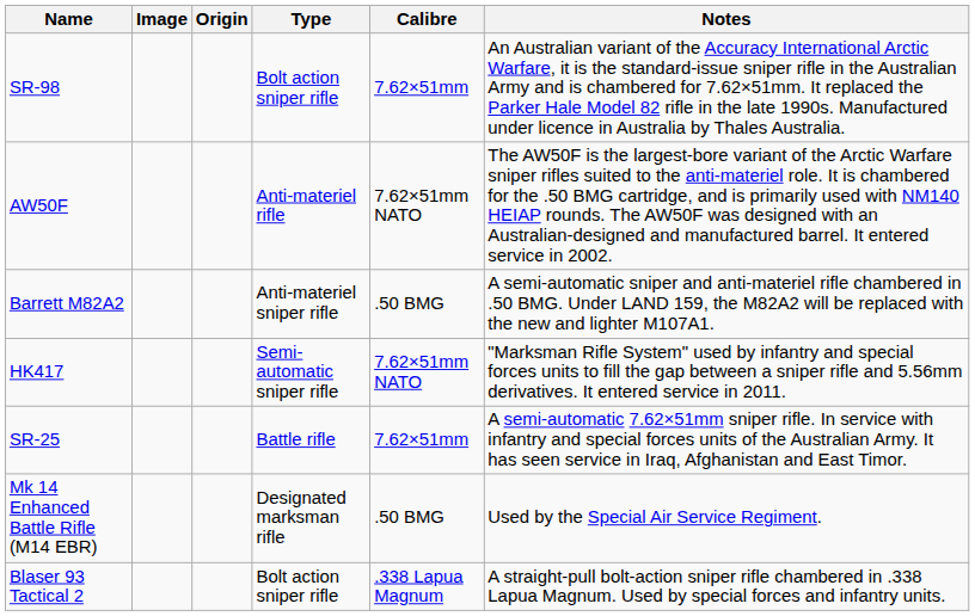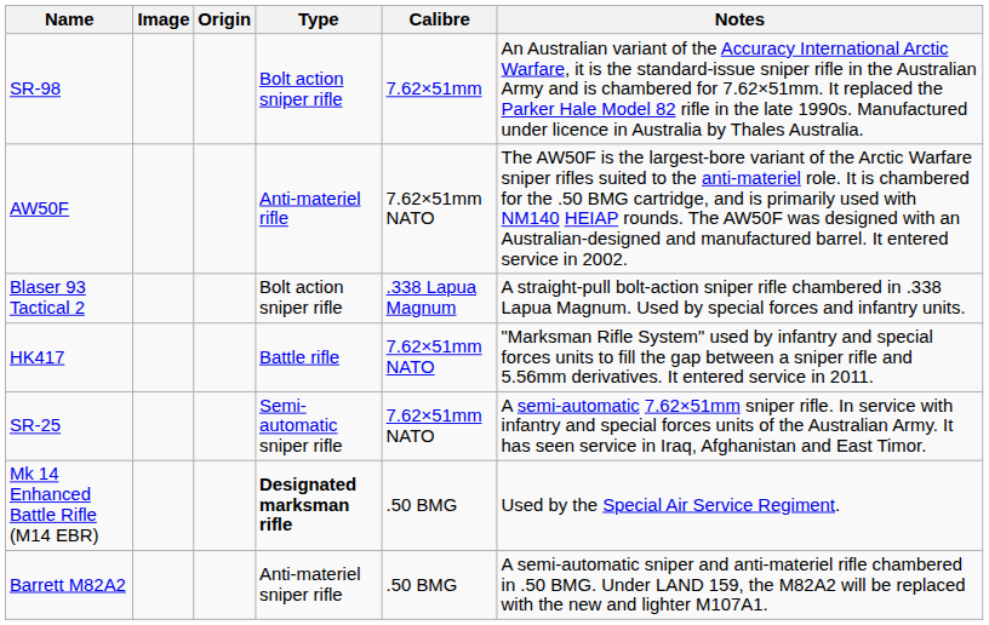 <table class="wikitable">
 <tr>
 <th>Name</th>
 <th>Image</th>
 <th>Origin</th>
 <th>Type</th>
 <th>Calibre</th>
 <th>Notes</th>
 </tr>
 <tr>
 <td><a href='#'>SR-98</a></td>
 <td></td>
 <td></td>
 <td><a href='#'>Bolt action</a> <a href='#'>sniper rifle</a></td>
 <td><a href='#'>7.62×51mm</a></td>
 <td>An Australian variant of the <a href='#'>Accuracy International Arctic Warfare</a>, it is the standard-issue sniper rifle in the Australian Army and is chambered for 7.62×51mm. It replaced the <a href='#'>Parker Hale Model 82</a> rifle in the late 1990s. Manufactured under licence in Australia by Thales Australia.</td>
 </tr>
 <tr>
 <td><a href='#'>AW50F</a></td>
 <td></td>
 <td></td>
 <td><a href='#'>Anti-materiel rifle</a></td>
 <td>7.62×51mm NATO</td>
 <td>The AW50F is the largest-bore variant of the Arctic Warfare sniper rifles suited to the <a href='#'>anti-materiel</a> role. It is chambered for the .50 BMG cartridge, and is primarily used with <a href='#'>NM140</a> <a href='#'>HEIAP</a> rounds. The AW50F was designed with an Australian-designed and manufactured barrel. It entered service in 2002.</td>
 </tr>
 <tr>
+<td><a href='#'>Blaser 93 Tactical 2</a></td>
+<td></td>
+<td></td>
+<td>Bolt action sniper rifle</td>
+<td><a href='#'>.338 Lapua Magnum</a></td>
+<td>A straight-pull bolt-action sniper rifle chambered in .338 Lapua Magnum. Used by special forces and infantry units.</td>
+</tr>
+<tr>
+<td><a href='#'>HK417</a></td>
+<td></td>
+<td></td>
+<td><a href='#'>Battle rifle</a></td>
+<td><a href='#'>7.62×51mm NATO</a></td>
+<td>"Marksman Rifle System" used by infantry and special forces units to fill the gap between a sniper rifle and 5.56mm derivatives. It entered service in 2011.</td>
+</tr>
+<tr>
+<td><a href='#'>SR-25</a></td>
+<td></td>
+<td></td>
+<td><a href='#'>Semi-automatic</a> sniper rifle</td>
+<td><a href='#'>7.62×51mm</a> NATO</td>
+<td>A <a href='#'>semi-automatic</a> <a href='#'>7.62×51mm</a> sniper rifle. In service with infantry and special forces units of the Australian Army. It has seen service in Iraq, Afghanistan and East Timor.</td>
+</tr>
+<tr>
+<td><a href='#'>Mk 14 Enhanced Battle Rifle</a> (M14 EBR)</td>
+<td></td>
+<td></td>
+<td><strong>Designated marksman rifle</strong></td>
+<td>.50 BMG</td>
+<td>Used by the <a href='#'>Special Air Service Regiment</a>.</td>
+</tr>
+<tr>
 <td><a href='#'>Barrett M82A2</a></td>
 <td></td>
 <td></td>
 <td>Anti-materiel sniper rifle</td>
 <td>.50 BMG</td>
 <td>A semi-automatic sniper and anti-materiel rifle chambered in .50 BMG. Under LAND 159, the M82A2 will be replaced with the new and lighter M107A1.</td>
 </tr>
-<tr>
-<td><a href='#'>HK417</a></td>
-<td></td>
-<td></td>
-<td><a href='#'>Semi-automatic</a> sniper rifle</td>
-<td><a href='#'>7.62×51mm NATO</a></td>
-<td>"Marksman Rifle System" used by infantry and special forces units to fill the gap between a sniper rifle and 5.56mm derivatives. It entered service in 2011.</td>
-</tr>
-<tr>
-<td><a href='#'>SR-25</a></td>
-<td></td>
-<td></td>
-<td><a href='#'>Battle rifle</a></td>
-<td><a href='#'>7.62×51mm</a></td>
-<td>A <a href='#'>semi-automatic</a> <a href='#'>7.62×51mm</a> sniper rifle. In service with infantry and special forces units of the Australian Army. It has seen service in Iraq, Afghanistan and East Timor.</td>
-</tr>
-<tr>
-<td><a href='#'>Mk 14 Enhanced Battle Rifle</a> (M14 EBR)</td>
-<td></td>
-<td></td>
-<td>Designated marksman rifle</td>
-<td>.50 BMG</td>
-<td>Used by the <a href='#'>Special Air Service Regiment</a>.</td>
-</tr>
-<tr>
-<td><a href='#'>Blaser 93 Tactical 2</a></td>
-<td></td>
-<td></td>
-<td>Bolt action sniper rifle</td>
-<td><a href='#'>.338 Lapua Magnum</a></td>
-<td>A straight-pull bolt-action sniper rifle chambered in .338 Lapua Magnum. Used by special forces and infantry units.</td>
-</tr>
 </table>
